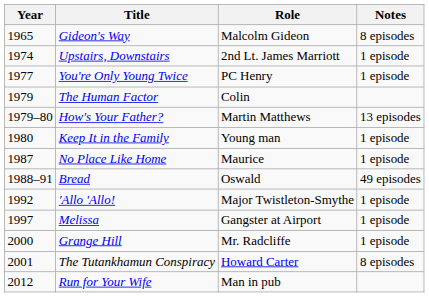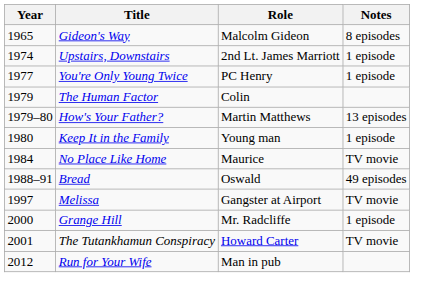 <table class="wikitable sortable">
 <tr>
 <th>Year</th>
 <th>Title</th>
 <th>Role</th>
 <th>Notes</th>
 </tr>
 <tr>
 <td>1965</td>
 <td><em><a href='#'>Gideon's Way</a></em></td>
 <td>Malcolm Gideon</td>
 <td>8 episodes</td>
 </tr>
 <tr>
 <td>1974</td>
 <td><em><a href='#'>Upstairs, Downstairs</a></em></td>
 <td>2nd Lt. James Marriott</td>
 <td>1 episode</td>
 </tr>
 <tr>
 <td>1977</td>
 <td><em><a href='#'>You're Only Young Twice</a></em></td>
 <td>PC Henry</td>
 <td>1 episode</td>
 </tr>
 <tr>
 <td>1979</td>
 <td><em><a href='#'>The Human Factor</a></em></td>
 <td>Colin</td>
 <td></td>
 </tr>
 <tr>
 <td>1979–80</td>
 <td><em><a href='#'>How's Your Father?</a></em></td>
 <td>Martin Matthews</td>
 <td>13 episodes</td>
 </tr>
 <tr>
 <td>1980</td>
 <td><em><a href='#'>Keep It in the Family</a></em></td>
 <td>Young man</td>
 <td>1 episode</td>
 </tr>
 <tr>
-<td>1987</td>
+<td>1984</td>
 <td><em><a href='#'>No Place Like Home</a></em></td>
 <td>Maurice</td>
-<td>1 episode</td>
+<td>TV movie</td>
 </tr>
 <tr>
 <td>1988–91</td>
 <td><em><a href='#'>Bread</a></em></td>
 <td>Oswald</td>
 <td>49 episodes</td>
 </tr>
 <tr>
-<td>1992</td>
-<td><em><a href='#'>'Allo 'Allo!</a></em></td>
-<td>Major Twistleton-Smythe</td>
-<td>1 episode</td>
-</tr>
-<tr>
 <td>1997</td>
 <td><em><a href='#'>Melissa</a></em></td>
 <td>Gangster at Airport</td>
-<td>1 episode</td>
+<td>TV movie</td>
 </tr>
 <tr>
 <td>2000</td>
 <td><em><a href='#'>Grange Hill</a></em></td>
 <td>Mr. Radcliffe</td>
 <td>1 episode</td>
 </tr>
 <tr>
 <td>2001</td>
 <td><em>The Tutankhamun Conspiracy</em></td>
 <td><a href='#'>Howard Carter</a></td>
-<td>8 episodes</td>
+<td>TV movie</td>
 </tr>
 <tr>
 <td>2012</td>
 <td><em><a href='#'>Run for Your Wife</a></td>
 <td>Man in pub</td>
 <td></td>
 </tr>
 </table>
